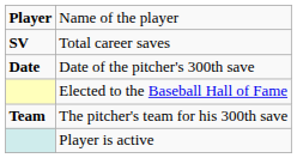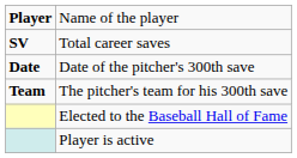 <table class="wikitable">
 <tr>
 <td><strong>Player</strong></td>
 <td>Name of the player</td>
 </tr>
 <tr>
 <td><strong>SV</strong></td>
 <td>Total career saves</td>
 </tr>
 <tr>
 <td><strong>Date</strong></td>
 <td>Date of the pitcher's 300th save</td>
 </tr>
 <tr>
+<td><strong>Team</strong></td>
+<td>The pitcher's team for his 300th save</td>
+</tr>
+<tr>
 <th scope="row" style="text-align:center; background-color: #ffffbb"></th>
 <td>Elected to the <a href='#'>Baseball Hall of Fame</a></td>
-</tr>
-<tr>
-<td><strong>Team</strong></td>
-<td>The pitcher's team for his 300th save</td>
 </tr>
 <tr>
 <th scope="row" style="text-align:center; background:#cfecec;"></th>
 <td>Player is active</td>
 </tr>
 </table>
